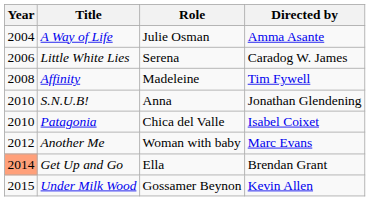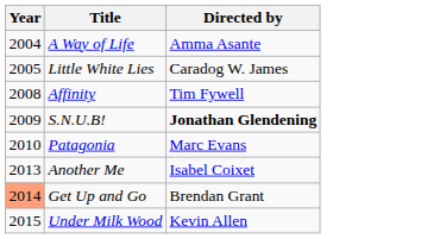 <table class="wikitable sortable">
 <tr>
 <th>Year</th>
 <th>Title</th>
-<th>Role</th>
 <th class="unsortable">Directed by</th>
 </tr>
 <tr>
 <td>2004</td>
 <td><em><a href='#'>A Way of Life</a></em></td>
-<td>Julie Osman</td>
 <td><a href='#'>Amma Asante</a></td>
 </tr>
 <tr>
-<td>2006</td>
+<td>2005</td>
 <td><em>Little White Lies</em></td>
-<td>Serena</td>
 <td>Caradog W. James</td>
 </tr>
 <tr>
 <td>2008</td>
 <td><em><a href='#'>Affinity</a></em></td>
-<td>Madeleine</td>
 <td><a href='#'>Tim Fywell</a></td>
 </tr>
 <tr>
-<td>2010</td>
+<td>2009</td>
 <td><em>S.N.U.B!</em></td>
-<td>Anna</td>
-<td>Jonathan Glendening</td>
+<td><strong>Jonathan Glendening</strong></td>
 </tr>
 <tr>
 <td>2010</td>
 <td><em><a href='#'>Patagonia</a></em></td>
-<td>Chica del Valle</td>
-<td><a href='#'>Isabel Coixet</a></td>
+<td><a href='#'>Marc Evans</a></td>
 </tr>
 <tr>
-<td>2012</td>
+<td>2013</td>
 <td><em>Another Me</em></td>
-<td>Woman with baby</td>
-<td><a href='#'>Marc Evans</a></td>
+<td><a href='#'>Isabel Coixet</a></td>
 </tr>
 <tr>
 <td style="background: lightsalmon;">2014</td>
 <td><em>Get Up and Go</em></td>
-<td>Ella</td>
 <td>Brendan Grant</td>
 </tr>
 <tr>
 <td>2015</td>
 <td><em><a href='#'>Under Milk Wood</a></em></td>
-<td>Gossamer Beynon</td>
 <td><a href='#'>Kevin Allen</a></td>
 </tr>
 </table>
